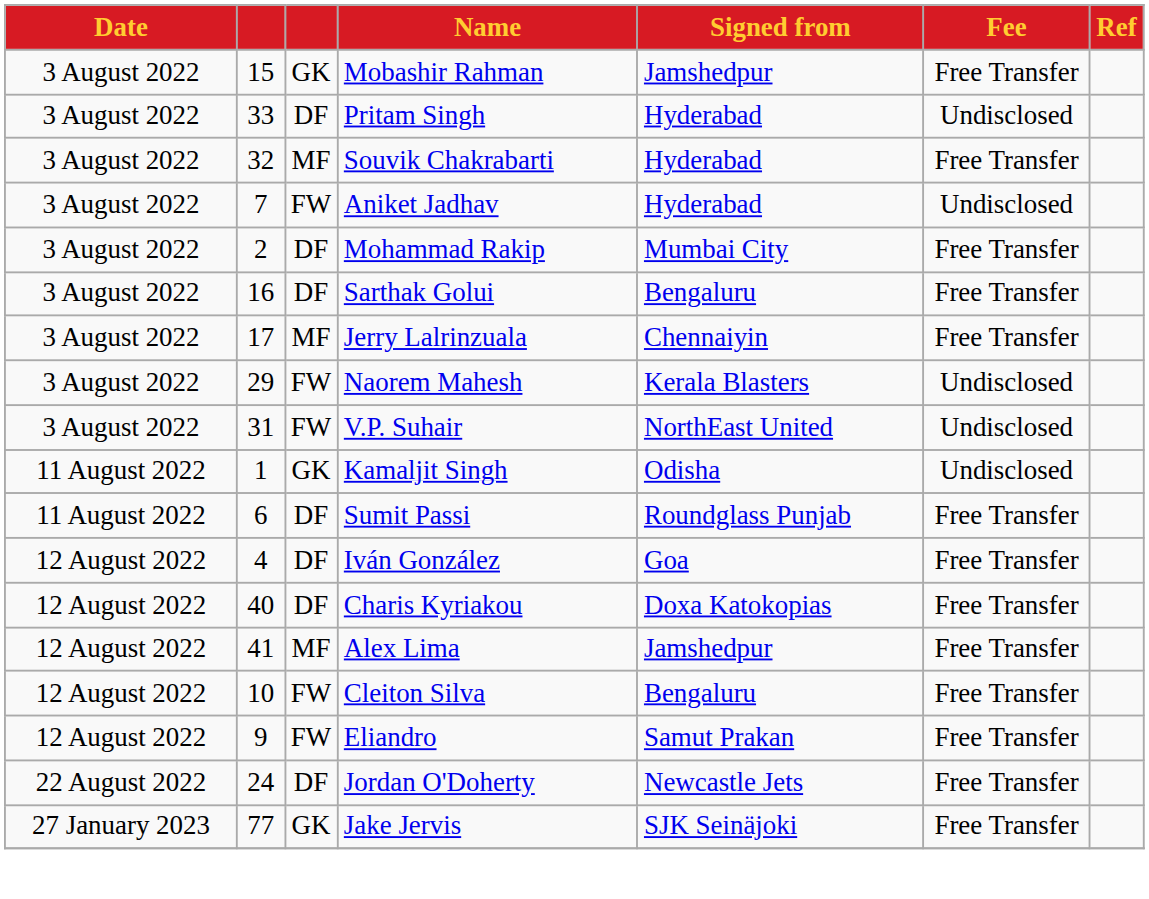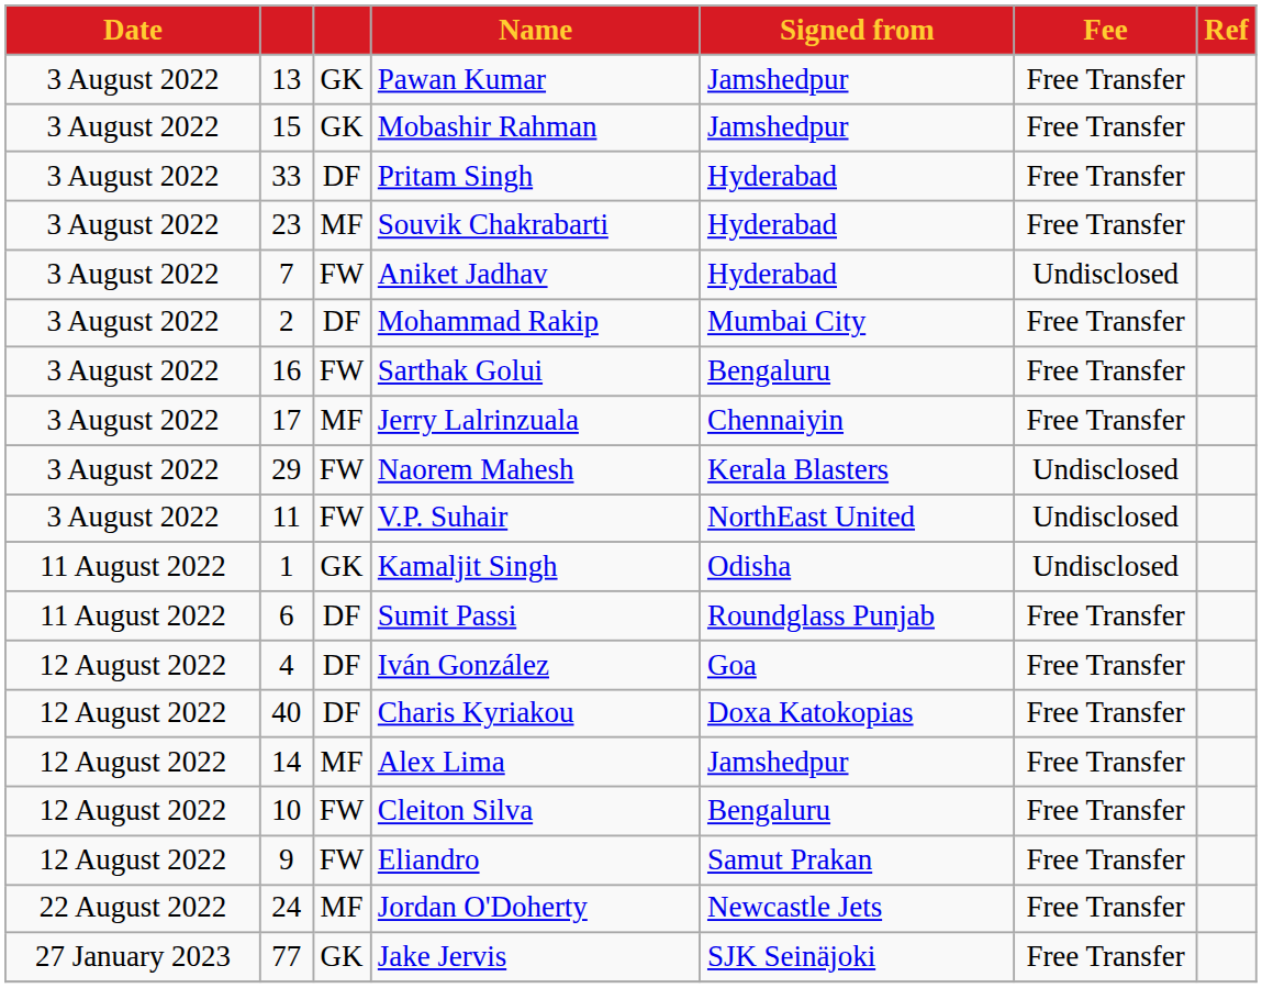 <table class="wikitable" style="text-align:center; font-size:90%;">
 <tr>
 <th style="background:#d71a23; color:#ffcd31; text-align:center; width:140px;">Date</th>
 <th style="background:#d71a23; color:#ffcd31; text-align:center; width:20px;"></th>
 <th style="background:#d71a23; color:#ffcd31; text-align:center; width:20px;"></th>
 <th style="background:#d71a23; color:#ffcd31; text-align:center; width:180px;">Name</th>
 <th style="background:#d71a23; color:#ffcd31; text-align:center; width:170px;">Signed from</th>
 <th style="background:#d71a23; color:#ffcd31; text-align:center; width:86px;">Fee</th>
 <th style="background:#d71a23; color:#ffcd31; text-align:center; width:20px;">Ref</th>
+</tr>
+<tr>
+<td>3 August 2022</td>
+<td>13</td>
+<td>GK</td>
+<td style="text-align:left"> <a href='#'>Pawan Kumar</a></td>
+<td style="text-align:left"> <a href='#'>Jamshedpur</a></td>
+<td>Free Transfer</td>
+<td></td>
 </tr>
 <tr>
 <td>3 August 2022</td>
 <td>15</td>
 <td>GK</td>
 <td style="text-align:left"> <a href='#'>Mobashir Rahman</a></td>
 <td style="text-align:left"> <a href='#'>Jamshedpur</a></td>
 <td>Free Transfer</td>
 <td></td>
 </tr>
 <tr>
 <td>3 August 2022</td>
 <td>33</td>
 <td>DF</td>
 <td style="text-align:left"> <a href='#'>Pritam Singh</a></td>
 <td style="text-align:left"> <a href='#'>Hyderabad</a></td>
-<td>Undisclosed</td>
+<td>Free Transfer</td>
 <td></td>
 </tr>
 <tr>
 <td>3 August 2022</td>
-<td>32</td>
+<td>23</td>
 <td>MF</td>
 <td style="text-align:left"> <a href='#'>Souvik Chakrabarti</a></td>
 <td style="text-align:left"> <a href='#'>Hyderabad</a></td>
 <td>Free Transfer</td>
 <td></td>
 </tr>
 <tr>
 <td>3 August 2022</td>
 <td>7</td>
 <td>FW</td>
 <td style="text-align:left"> <a href='#'>Aniket Jadhav</a></td>
 <td style="text-align:left"> <a href='#'>Hyderabad</a></td>
 <td>Undisclosed</td>
 <td></td>
 </tr>
 <tr>
 <td>3 August 2022</td>
 <td>2</td>
 <td>DF</td>
 <td style="text-align:left"> <a href='#'>Mohammad Rakip</a></td>
 <td style="text-align:left"> <a href='#'>Mumbai City</a></td>
 <td>Free Transfer</td>
 <td></td>
 </tr>
 <tr>
 <td>3 August 2022</td>
 <td>16</td>
-<td>DF</td>
+<td>FW</td>
 <td style="text-align:left"> <a href='#'>Sarthak Golui</a></td>
 <td style="text-align:left"> <a href='#'>Bengaluru</a></td>
 <td>Free Transfer</td>
 <td></td>
 </tr>
 <tr>
 <td>3 August 2022</td>
 <td>17</td>
 <td>MF</td>
 <td style="text-align:left"> <a href='#'>Jerry Lalrinzuala</a></td>
 <td style="text-align:left"> <a href='#'>Chennaiyin</a></td>
 <td>Free Transfer</td>
 <td></td>
 </tr>
 <tr>
 <td>3 August 2022</td>
 <td>29</td>
 <td>FW</td>
 <td style="text-align:left"> <a href='#'>Naorem Mahesh</a></td>
 <td style="text-align:left"> <a href='#'>Kerala Blasters</a></td>
 <td>Undisclosed</td>
 <td></td>
 </tr>
 <tr>
 <td>3 August 2022</td>
-<td>31</td>
+<td>11</td>
 <td>FW</td>
 <td style="text-align:left"> <a href='#'>V.P. Suhair</a></td>
 <td style="text-align:left"> <a href='#'>NorthEast United</a></td>
 <td>Undisclosed</td>
 <td></td>
 </tr>
 <tr>
 <td>11 August 2022</td>
 <td>1</td>
 <td>GK</td>
 <td style="text-align:left"> <a href='#'>Kamaljit Singh</a></td>
 <td style="text-align:left"> <a href='#'>Odisha</a></td>
 <td>Undisclosed</td>
 <td></td>
 </tr>
 <tr>
 <td>11 August 2022</td>
 <td>6</td>
 <td>DF</td>
 <td style="text-align:left"> <a href='#'>Sumit Passi</a></td>
 <td style="text-align:left"> <a href='#'>Roundglass Punjab</a></td>
 <td>Free Transfer</td>
 <td></td>
 </tr>
 <tr>
 <td>12 August 2022</td>
 <td>4</td>
 <td>DF</td>
 <td style="text-align:left"> <a href='#'>Iván González</a></td>
 <td style="text-align:left"> <a href='#'>Goa</a></td>
 <td>Free Transfer</td>
 <td></td>
 </tr>
 <tr>
 <td>12 August 2022</td>
 <td>40</td>
 <td>DF</td>
 <td style="text-align:left"> <a href='#'>Charis Kyriakou</a></td>
 <td style="text-align:left"> <a href='#'>Doxa Katokopias</a></td>
 <td>Free Transfer</td>
 <td></td>
 </tr>
 <tr>
 <td>12 August 2022</td>
-<td>41</td>
+<td>14</td>
 <td>MF</td>
 <td style="text-align:left"> <a href='#'>Alex Lima</a></td>
 <td style="text-align:left"> <a href='#'>Jamshedpur</a></td>
 <td>Free Transfer</td>
 <td></td>
 </tr>
 <tr>
 <td>12 August 2022</td>
 <td>10</td>
 <td>FW</td>
 <td style="text-align:left"> <a href='#'>Cleiton Silva</a></td>
 <td style="text-align:left"> <a href='#'>Bengaluru</a></td>
 <td>Free Transfer</td>
 <td></td>
 </tr>
 <tr>
 <td>12 August 2022</td>
 <td>9</td>
 <td>FW</td>
 <td style="text-align:left"> <a href='#'>Eliandro</a></td>
 <td style="text-align:left"> <a href='#'>Samut Prakan</a></td>
 <td>Free Transfer</td>
 <td></td>
 </tr>
 <tr>
 <td>22 August 2022</td>
 <td>24</td>
-<td>DF</td>
+<td>MF</td>
 <td style="text-align:left"> <a href='#'>Jordan O'Doherty</a></td>
 <td style="text-align:left"> <a href='#'>Newcastle Jets</a></td>
 <td>Free Transfer</td>
 <td></td>
 </tr>
 <tr>
 <td>27 January 2023</td>
 <td>77</td>
 <td>GK</td>
 <td style="text-align:left"> <a href='#'>Jake Jervis</a></td>
 <td style="text-align:left"> <a href='#'>SJK Seinäjoki</a></td>
 <td>Free Transfer</td>
 <td></td>
 </tr>
 <tr>
 </tr>
 </table>
